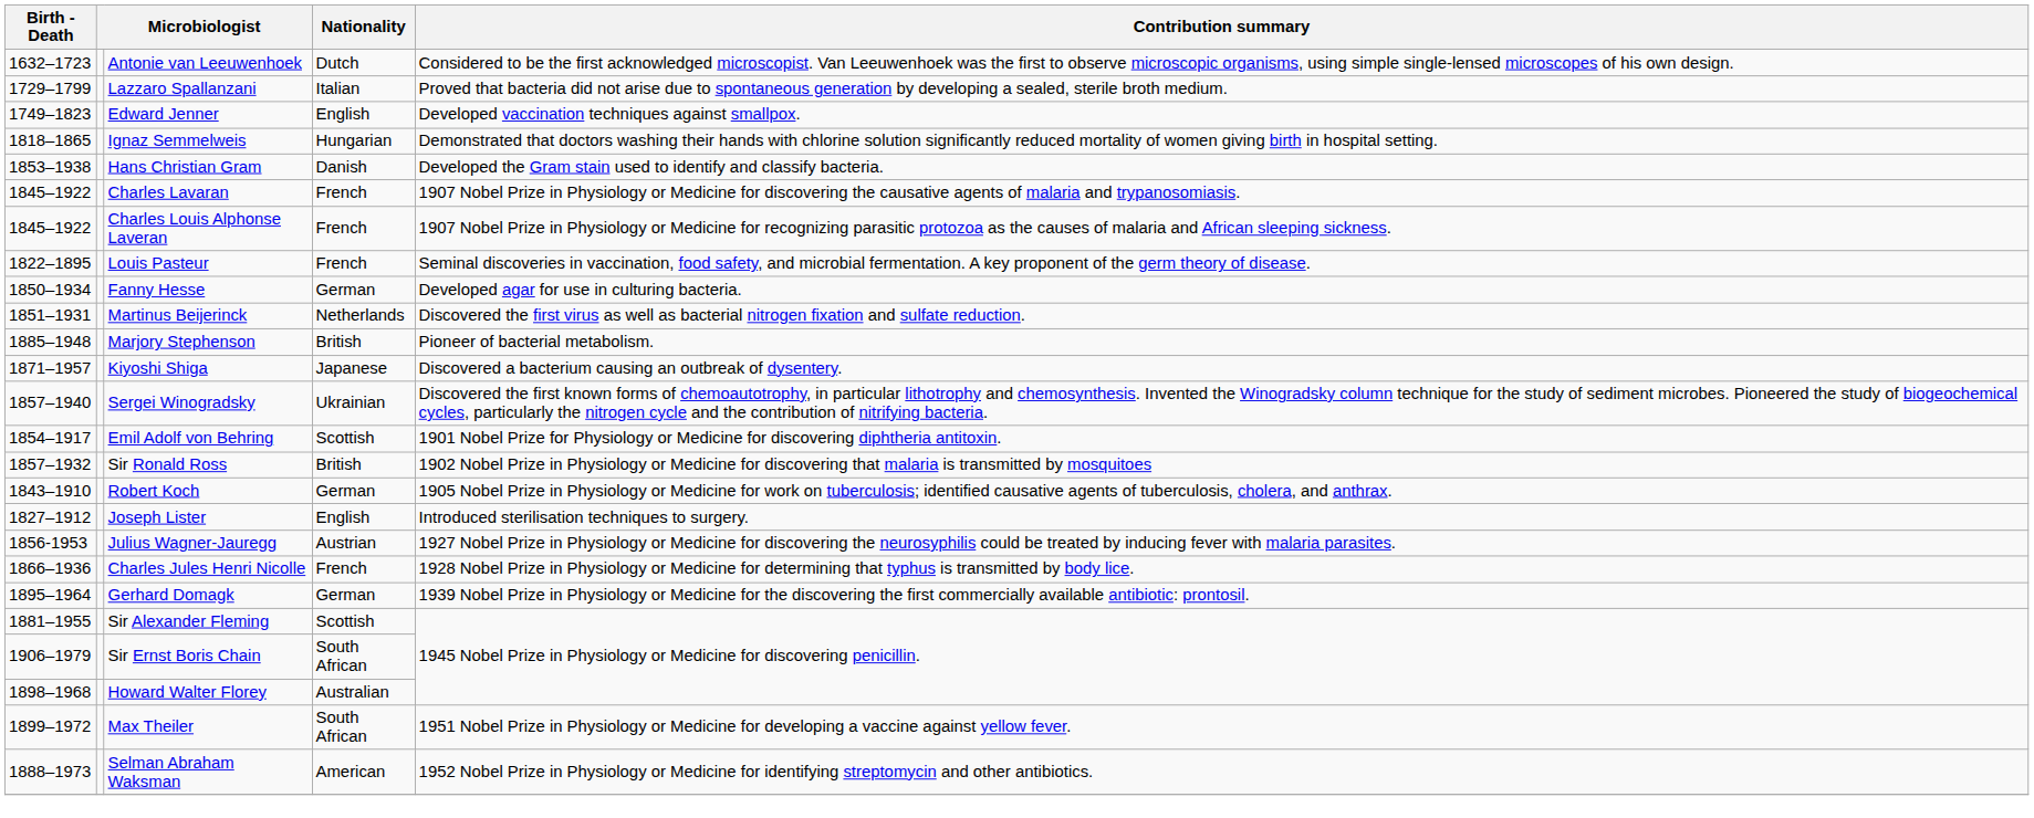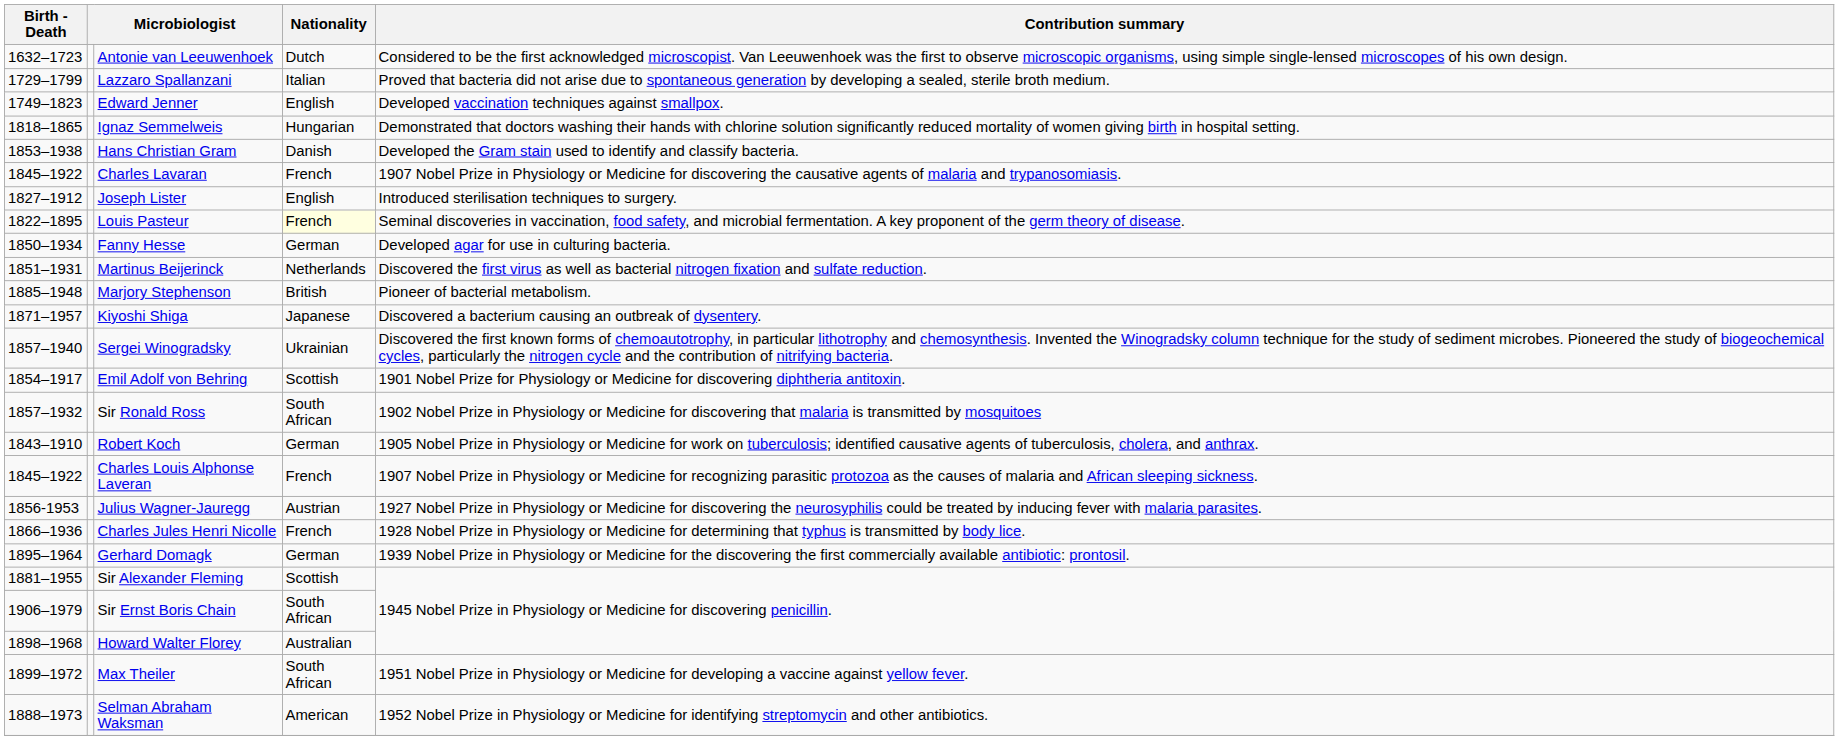 <table class="wikitable">
 <tr>
 <th>Birth - Death</th>
 <th colspan=2>Microbiologist</th>
 <th>Nationality</th>
 <th>Contribution summary</th>
 </tr>
 <tr>
 <td>1632–1723</td>
 <td></td>
 <td><a href='#'>Antonie van Leeuwenhoek</a></td>
 <td>Dutch</td>
 <td> Considered to be the first acknowledged <a href='#'>microscopist</a>. Van Leeuwenhoek was the first to observe <a href='#'>microscopic organisms</a>, using simple single-lensed <a href='#'>microscopes</a> of his own design.</td>
 </tr>
 <tr>
 <td>1729–1799</td>
 <td></td>
 <td><a href='#'>Lazzaro Spallanzani</a></td>
 <td>Italian</td>
 <td>Proved that bacteria did not arise due to <a href='#'>spontaneous generation</a> by developing a sealed, sterile broth medium.</td>
 </tr>
 <tr>
 <td>1749–1823</td>
 <td></td>
 <td><a href='#'>Edward Jenner</a></td>
 <td>English</td>
 <td> Developed <a href='#'>vaccination</a> techniques against <a href='#'>smallpox</a>.</td>
 </tr>
 <tr>
 <td>1818–1865</td>
 <td></td>
 <td><a href='#'>Ignaz Semmelweis</a></td>
 <td>Hungarian</td>
 <td> Demonstrated that doctors washing their hands with chlorine solution significantly reduced mortality of women giving <a href='#'>birth</a> in hospital setting.</td>
 </tr>
 <tr>
 <td>1853–1938</td>
 <td></td>
 <td><a href='#'>Hans Christian Gram</a></td>
 <td>Danish</td>
 <td> Developed the <a href='#'>Gram stain</a> used to identify and classify bacteria.</td>
 </tr>
 <tr>
 <td>1845–1922</td>
 <td></td>
 <td><a href='#'>Charles Lavaran</a></td>
 <td>French</td>
 <td>1907 Nobel Prize in Physiology or Medicine for discovering the causative agents of <a href='#'>malaria</a> and <a href='#'>trypanosomiasis</a>.</td>
 </tr>
 <tr>
-<td>1845–1922</td>
+<td>1827–1912</td>
 <td></td>
-<td><a href='#'>Charles Louis Alphonse Laveran</a></td>
-<td>French</td>
-<td>1907 Nobel Prize in Physiology or Medicine for recognizing parasitic <a href='#'>protozoa</a> as the causes of malaria and <a href='#'>African sleeping sickness</a>.</td>
+<td><a href='#'>Joseph Lister</a></td>
+<td>English</td>
+<td>Introduced sterilisation techniques to surgery.</td>
 </tr>
 <tr>
 <td>1822–1895</td>
 <td></td>
 <td><a href='#'>Louis Pasteur</a></td>
-<td>French</td>
+<td style="background: lightyellow;">French</td>
 <td>Seminal discoveries in vaccination, <a href='#'>food safety</a>, and microbial fermentation. A key proponent of the <a href='#'>germ theory of disease</a>.</td>
 </tr>
 <tr>
 <td>1850–1934</td>
 <td></td>
 <td><a href='#'>Fanny Hesse</a></td>
 <td>German</td>
 <td>Developed <a href='#'>agar</a> for use in culturing bacteria.</td>
 </tr>
 <tr>
 <td>1851–1931</td>
 <td></td>
 <td><a href='#'>Martinus Beijerinck</a></td>
 <td>Netherlands</td>
 <td>Discovered the <a href='#'>first virus</a> as well as bacterial <a href='#'>nitrogen fixation</a> and <a href='#'>sulfate reduction</a>.</td>
 </tr>
 <tr>
 <td>1885–1948</td>
 <td></td>
 <td><a href='#'>Marjory Stephenson</a></td>
 <td>British</td>
 <td>Pioneer of bacterial metabolism.</td>
 </tr>
 <tr>
 <td>1871–1957</td>
 <td></td>
 <td><a href='#'>Kiyoshi Shiga</a></td>
 <td>Japanese</td>
 <td>Discovered a bacterium causing an outbreak of <a href='#'>dysentery</a>.</td>
 </tr>
 <tr>
 <td>1857–1940</td>
 <td></td>
 <td><a href='#'>Sergei Winogradsky</a></td>
 <td>Ukrainian</td>
 <td>Discovered the first known forms of <a href='#'>chemoautotrophy</a>, in particular <a href='#'>lithotrophy</a> and <a href='#'>chemosynthesis</a>. Invented the <a href='#'>Winogradsky column</a> technique for the study of sediment microbes. Pioneered the study of <a href='#'>biogeochemical cycles</a>, particularly the <a href='#'>nitrogen cycle</a> and the contribution of <a href='#'>nitrifying bacteria</a>.</td>
 </tr>
 <tr>
 <td>1854–1917</td>
 <td></td>
 <td><a href='#'>Emil Adolf von Behring</a></td>
 <td>Scottish</td>
 <td>1901 Nobel Prize for Physiology or Medicine for discovering <a href='#'>diphtheria antitoxin</a>.</td>
 </tr>
 <tr>
 <td>1857–1932</td>
 <td></td>
 <td>Sir <a href='#'>Ronald Ross</a></td>
-<td>British</td>
+<td>South African</td>
 <td>1902 Nobel Prize in Physiology or Medicine for discovering that <a href='#'>malaria</a> is transmitted by <a href='#'>mosquitoes</a></td>
 </tr>
 <tr>
 <td>1843–1910</td>
 <td></td>
 <td><a href='#'>Robert Koch</a></td>
 <td>German</td>
 <td>1905 Nobel Prize in Physiology or Medicine for work on <a href='#'>tuberculosis</a>; identified causative agents of tuberculosis, <a href='#'>cholera</a>, and <a href='#'>anthrax</a>.</td>
 </tr>
 <tr>
-<td>1827–1912</td>
+<td>1845–1922</td>
 <td></td>
-<td><a href='#'>Joseph Lister</a></td>
-<td>English</td>
-<td>Introduced sterilisation techniques to surgery.</td>
+<td><a href='#'>Charles Louis Alphonse Laveran</a></td>
+<td>French</td>
+<td>1907 Nobel Prize in Physiology or Medicine for recognizing parasitic <a href='#'>protozoa</a> as the causes of malaria and <a href='#'>African sleeping sickness</a>.</td>
 </tr>
 <tr>
 <td>1856-1953</td>
 <td></td>
 <td><a href='#'>Julius Wagner-Jauregg</a></td>
 <td>Austrian</td>
 <td>1927 Nobel Prize in Physiology or Medicine for discovering the <a href='#'>neurosyphilis</a> could be treated by inducing fever with <a href='#'>malaria parasites</a>.</td>
 </tr>
 <tr>
 <td>1866–1936</td>
 <td></td>
 <td><a href='#'>Charles Jules Henri Nicolle</a></td>
 <td>French</td>
 <td>1928 Nobel Prize in Physiology or Medicine for determining that <a href='#'>typhus</a> is transmitted by <a href='#'>body lice</a>.</td>
 </tr>
 <tr>
 <td>1895–1964</td>
 <td></td>
 <td><a href='#'>Gerhard Domagk</a></td>
 <td>German</td>
 <td>1939 Nobel Prize in Physiology or Medicine for the discovering the first commercially available <a href='#'>antibiotic</a>: <a href='#'>prontosil</a>.</td>
 </tr>
 <tr>
 <td>1881–1955</td>
 <td></td>
 <td>Sir <a href='#'>Alexander Fleming</a></td>
 <td>Scottish</td>
 <td rowspan=3>1945 Nobel Prize in Physiology or Medicine for discovering <a href='#'>penicillin</a>.</td>
 </tr>
 <tr>
 <td>1906–1979</td>
 <td></td>
 <td>Sir <a href='#'>Ernst Boris Chain</a></td>
 <td>South African</td>
 </tr>
 <tr>
 <td>1898–1968</td>
 <td></td>
 <td><a href='#'>Howard Walter Florey</a></td>
 <td>Australian</td>
 </tr>
 <tr>
 <td>1899–1972</td>
 <td></td>
 <td><a href='#'>Max Theiler</a></td>
 <td>South African</td>
 <td>1951 Nobel Prize in Physiology or Medicine for developing a vaccine against <a href='#'>yellow fever</a>.</td>
 </tr>
 <tr>
 <td>1888–1973</td>
 <td></td>
 <td><a href='#'>Selman Abraham Waksman</a></td>
 <td>American</td>
 <td>1952 Nobel Prize in Physiology or Medicine for identifying <a href='#'>streptomycin</a> and other antibiotics.</td>
 </tr>
 <tr>
 </tr>
 </table>
